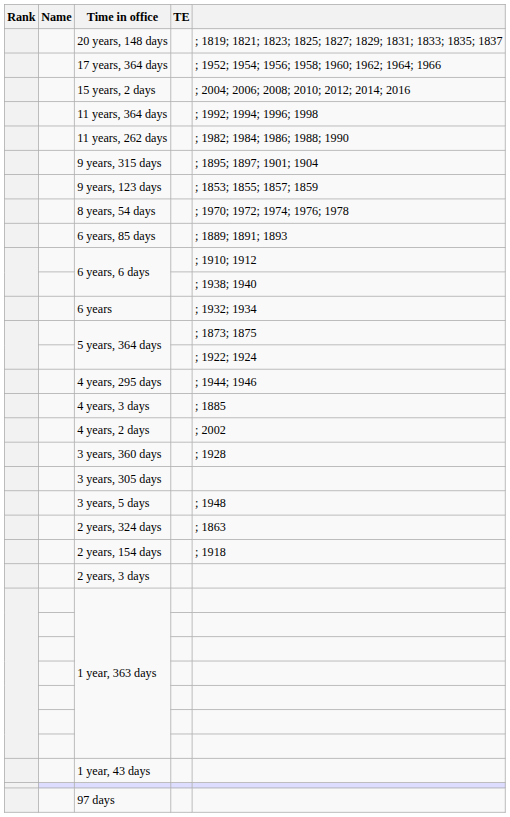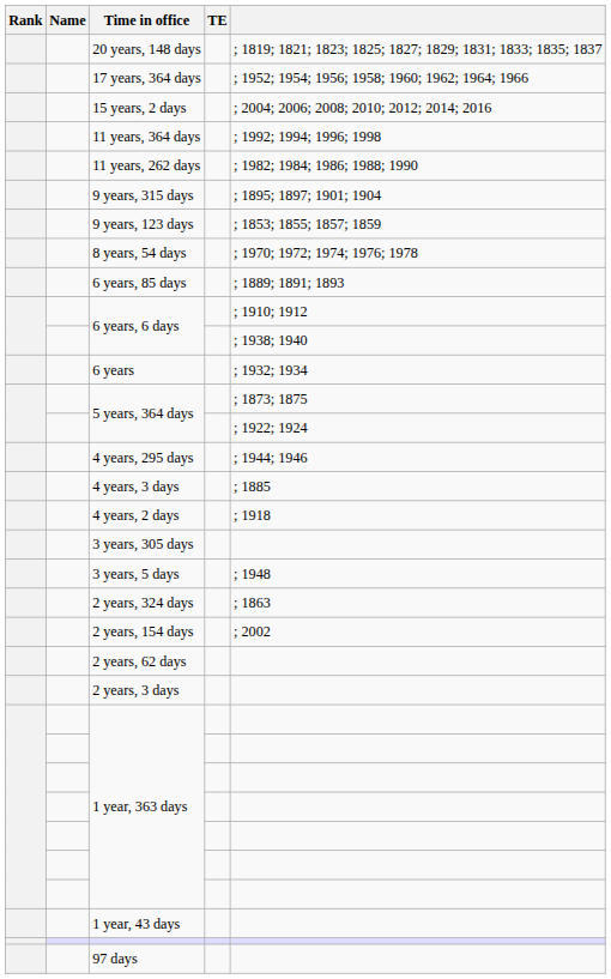 <table class="wikitable sortable">
 <tr style="height:2em">
 <th data-sort-type="number">Rank</th>
 <th>Name</th>
 <th class="unsortable">Time in office</th>
 <th><abbr>TE</abbr></th>
 <th data-sort-type="number"></th>
 </tr>
 <tr style="height:2em">
 <th></th>
 <td></td>
 <td>20 years, 148 days</td>
 <td></td>
 <td>; 1819; 1821; 1823; 1825; 1827; 1829; 1831; 1833; 1835; 1837</td>
 </tr>
 <tr style="height:2em">
 <th></th>
 <td></td>
 <td>17 years, 364 days</td>
 <td></td>
 <td>; 1952; 1954; 1956; 1958; 1960; 1962; 1964; 1966</td>
 </tr>
 <tr style="height:2em">
 <th></th>
 <td></td>
 <td>15 years, 2 days</td>
 <td></td>
 <td>; 2004; 2006; 2008; 2010; 2012; 2014; 2016</td>
 </tr>
 <tr style="height:2em">
 <th></th>
 <td></td>
 <td>11 years, 364 days</td>
 <td></td>
 <td>; 1992; 1994; 1996; 1998</td>
 </tr>
 <tr style="height:2em">
 <th></th>
 <td></td>
 <td>11 years, 262 days</td>
 <td></td>
 <td>; 1982; 1984; 1986; 1988; 1990</td>
 </tr>
 <tr style="height:2em">
 <th></th>
 <td></td>
 <td>9 years, 315 days</td>
 <td></td>
 <td>; 1895; 1897; 1901; 1904</td>
 </tr>
 <tr style="height:2em">
 <th></th>
 <td></td>
 <td>9 years, 123 days</td>
 <td></td>
 <td>; 1853; 1855; 1857; 1859</td>
 </tr>
 <tr style="height:2em">
 <th></th>
 <td></td>
 <td>8 years, 54 days</td>
 <td></td>
 <td>; 1970; 1972; 1974; 1976; 1978</td>
 </tr>
 <tr style="height:2em">
 <th></th>
 <td></td>
 <td>6 years, 85 days</td>
 <td></td>
 <td>; 1889; 1891; 1893</td>
 </tr>
 <tr style="height:2em">
 <th rowspan=2><br></th>
 <td></td>
 <td rowspan=2>6 years, 6 days</td>
 <td></td>
 <td>; 1910; 1912</td>
 </tr>
 <tr style="height:2em">
 <td></td>
 <td></td>
 <td>; 1938; 1940</td>
 </tr>
 <tr style="height:2em">
 <th></th>
 <td></td>
 <td>6 years</td>
 <td></td>
 <td>; 1932; 1934</td>
 </tr>
 <tr style="height:2em">
 <th rowspan=2><br></th>
 <td></td>
 <td rowspan=2>5 years, 364 days</td>
 <td></td>
 <td>; 1873; 1875</td>
 </tr>
 <tr style="height:2em">
 <td></td>
 <td></td>
 <td>; 1922; 1924</td>
 </tr>
 <tr style="height:2em">
 <th></th>
 <td></td>
 <td>4 years, 295 days</td>
 <td></td>
 <td>; 1944; 1946</td>
 </tr>
 <tr style="height:2em">
 <th></th>
 <td></td>
 <td>4 years, 3 days</td>
 <td></td>
 <td>; 1885</td>
 </tr>
 <tr style="height:2em">
 <th></th>
 <td></td>
 <td>4 years, 2 days</td>
 <td></td>
-<td>; 2002</td>
-</tr>
-<tr style="height:2em">
-<th></th>
-<td></td>
-<td>3 years, 360 days</td>
-<td></td>
-<td>; 1928</td>
+<td>; 1918</td>
 </tr>
 <tr style="height:2em">
 <th></th>
 <td></td>
 <td>3 years, 305 days</td>
 <td></td>
 <td></td>
 </tr>
 <tr style="height:2em">
 <th></th>
 <td></td>
 <td>3 years, 5 days</td>
 <td></td>
 <td>; 1948</td>
 </tr>
 <tr style="height:2em">
 <th></th>
 <td></td>
 <td>2 years, 324 days</td>
 <td></td>
 <td>; 1863</td>
 </tr>
 <tr style="height:2em">
 <th></th>
 <td></td>
 <td>2 years, 154 days</td>
 <td></td>
-<td>; 1918</td>
+<td>; 2002</td>
+</tr>
+<tr style="height:2em">
+<th></th>
+<td></td>
+<td>2 years, 62 days</td>
+<td></td>
+<td></td>
 </tr>
 <tr style="height:2em">
 <th></th>
 <td></td>
 <td>2 years, 3 days</td>
 <td></td>
 <td></td>
 </tr>
 <tr style="height:2em">
 <th rowspan="7"><br></th>
 <td></td>
 <td rowspan="7">1 year, 363 days</td>
 <td></td>
 <td></td>
 </tr>
 <tr style="height:2em">
 <td></td>
 <td></td>
 <td></td>
 </tr>
 <tr style="height:2em">
 <td></td>
 <td></td>
 <td></td>
 </tr>
 <tr style="height:2em">
 <td></td>
 <td></td>
 <td></td>
 </tr>
 <tr style="height:2em">
 <td></td>
 <td></td>
 <td></td>
 </tr>
 <tr style="height:2em">
 <td></td>
 <td></td>
 <td></td>
 </tr>
 <tr style="height:2em">
 <td></td>
 <td></td>
 <td></td>
 </tr>
 <tr style="height:2em">
 <th></th>
 <td></td>
 <td>1 year, 43 days</td>
 <td></td>
 <td></td>
 </tr>
 <tr bgcolor="#ddddff">
 <th></th>
 <td></td>
 <td></td>
 <td></td>
 <td></td>
 </tr>
 <tr style="height:2em">
 <th></th>
 <td></td>
 <td>97 days</td>
 <td></td>
 <td></td>
 </tr>
 </table>
